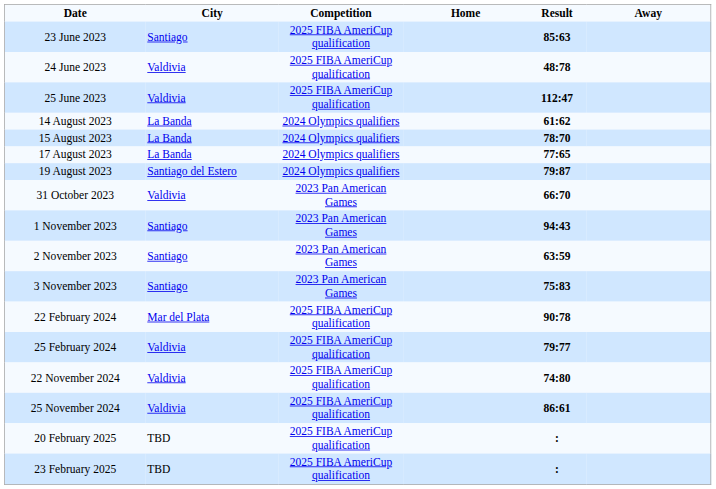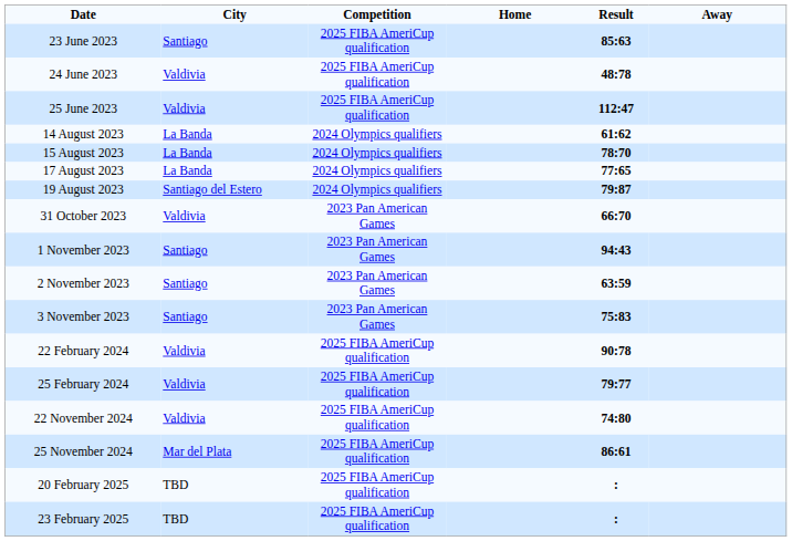 <table align="center" cellpadding="2" cellspacing="0" width="100%" style="background: #f5faff; border: 1px #aaa solid; border-collapse: collapse; font-size: 90%;">
 <tr>
 <th width="17%">Date</th>
 <th width="16%">City</th>
 <th width="15%">Competition</th>
 <th width="15%">Home</th>
 <th width="7%">Result</th>
 <th width="15%">Away</th>
 </tr>
 <tr align="center" bgcolor="#D0E7FF">
 <td>23 June 2023</td>
 <td align="left"> <a href='#'>Santiago</a></td>
 <td><a href='#'>2025 FIBA AmeriCup qualification</a></td>
 <td align="center"></td>
 <td align="center"><strong>85:63</strong></td>
 <td align="center"></td>
 </tr>
 <tr align="center" bgcolor="#F5FAFF">
 <td>24 June 2023</td>
 <td align="left"> <a href='#'>Valdivia</a></td>
 <td><a href='#'>2025 FIBA AmeriCup qualification</a></td>
 <td align="center"></td>
 <td align="center"><strong>48:78</strong></td>
 <td align="center"></td>
 </tr>
 <tr align="center" bgcolor="#D0E7FF">
 <td>25 June 2023</td>
 <td align="left"> <a href='#'>Valdivia</a></td>
 <td><a href='#'>2025 FIBA AmeriCup qualification</a></td>
 <td align="center"></td>
 <td align="center"><strong>112:47</strong></td>
 <td align="center"></td>
 </tr>
 <tr align="center" bgcolor="#F5FAFF">
 <td>14 August 2023</td>
 <td align="left"> <a href='#'>La Banda</a></td>
 <td><a href='#'>2024 Olympics qualifiers</a></td>
 <td align="center"></td>
 <td align="center"><strong>61:62</strong></td>
 <td align="center"></td>
 </tr>
 <tr align="center" bgcolor="#D0E7FF">
 <td>15 August 2023</td>
 <td align="left"> <a href='#'>La Banda</a></td>
 <td><a href='#'>2024 Olympics qualifiers</a></td>
 <td align="center"></td>
 <td align="center"><strong>78:70</strong></td>
 <td align="center"></td>
 </tr>
 <tr align="center" bgcolor="#F5FAFF">
 <td>17 August 2023</td>
 <td align="left"> <a href='#'>La Banda</a></td>
 <td><a href='#'>2024 Olympics qualifiers</a></td>
 <td align="center"></td>
 <td align="center"><strong>77:65</strong></td>
 <td align="center"></td>
 </tr>
 <tr align="center" bgcolor="#D0E7FF">
 <td>19 August 2023</td>
 <td align="left"> <a href='#'>Santiago del Estero</a></td>
 <td><a href='#'>2024 Olympics qualifiers</a></td>
 <td align="center"></td>
 <td align="center"><strong>79:87</strong></td>
 <td align="center"></td>
 </tr>
 <tr align="center" bgcolor="#F5FAFF">
 <td>31 October 2023</td>
 <td align="left"> <a href='#'>Valdivia</a></td>
 <td><a href='#'>2023 Pan American Games</a></td>
 <td align="center"></td>
 <td align="center"><strong>66:70</strong></td>
 <td align="center"></td>
 </tr>
 <tr align="center" bgcolor="#D0E7FF">
 <td>1 November 2023</td>
 <td align="left"> <a href='#'>Santiago</a></td>
 <td><a href='#'>2023 Pan American Games</a></td>
 <td align="center"></td>
 <td align="center"><strong>94:43</strong></td>
 <td align="center"></td>
 </tr>
 <tr align="center" bgcolor="#F5FAFF">
 <td>2 November 2023</td>
 <td align="left"> <a href='#'>Santiago</a></td>
 <td><a href='#'>2023 Pan American Games</a></td>
 <td align="center"></td>
 <td align="center"><strong>63:59</strong></td>
 <td align="center"></td>
 </tr>
 <tr align="center" bgcolor="#D0E7FF">
 <td>3 November 2023</td>
 <td align="left"> <a href='#'>Santiago</a></td>
 <td><a href='#'>2023 Pan American Games</a></td>
 <td align="center"></td>
 <td align="center"><strong>75:83</strong></td>
 <td align="center"></td>
 </tr>
 <tr align="center" bgcolor="#F5FAFF">
 <td>22 February 2024</td>
-<td align="left"> <a href='#'>Mar del Plata</a></td>
+<td align="left"> <a href='#'>Valdivia</a></td>
 <td><a href='#'>2025 FIBA AmeriCup qualification</a></td>
 <td align="center"></td>
 <td><strong>90:78</strong></td>
 <td align="center"></td>
 </tr>
 <tr align="center" bgcolor="#D0E7FF">
 <td>25 February 2024</td>
 <td align="left"> <a href='#'>Valdivia</a></td>
 <td><a href='#'>2025 FIBA AmeriCup qualification</a></td>
 <td align="center"></td>
 <td align="center"><strong>79:77</strong></td>
 <td align="center"></td>
 </tr>
 <tr align="center" bgcolor="#F5FAFF">
 <td>22 November 2024</td>
 <td align="left"> <a href='#'>Valdivia</a></td>
 <td><a href='#'>2025 FIBA AmeriCup qualification</a></td>
 <td align="center"></td>
 <td align="center"><strong>74:80</strong></td>
 <td align="center"></td>
 </tr>
 <tr align="center" bgcolor="#D0E7FF">
 <td>25 November 2024</td>
-<td align="left"> <a href='#'>Valdivia</a></td>
+<td align="left"> <a href='#'>Mar del Plata</a></td>
 <td><a href='#'>2025 FIBA AmeriCup qualification</a></td>
 <td align="center"></td>
 <td align="center"><strong>86:61</strong></td>
 <td align="center"></td>
 </tr>
 <tr align="center" bgcolor="#F5FAFF">
 <td>20 February 2025</td>
 <td align="left"> TBD</td>
 <td><a href='#'>2025 FIBA AmeriCup qualification</a></td>
 <td align="center"></td>
 <td align="center"><strong>:</strong></td>
 <td align="center"></td>
 </tr>
 <tr align="center" bgcolor="#D0E7FF">
 <td>23 February 2025</td>
 <td align="left"> TBD</td>
 <td><a href='#'>2025 FIBA AmeriCup qualification</a></td>
 <td align="center"></td>
 <td align="center"><strong>:</strong></td>
 <td align="center"></td>
 </tr>
 </table>
